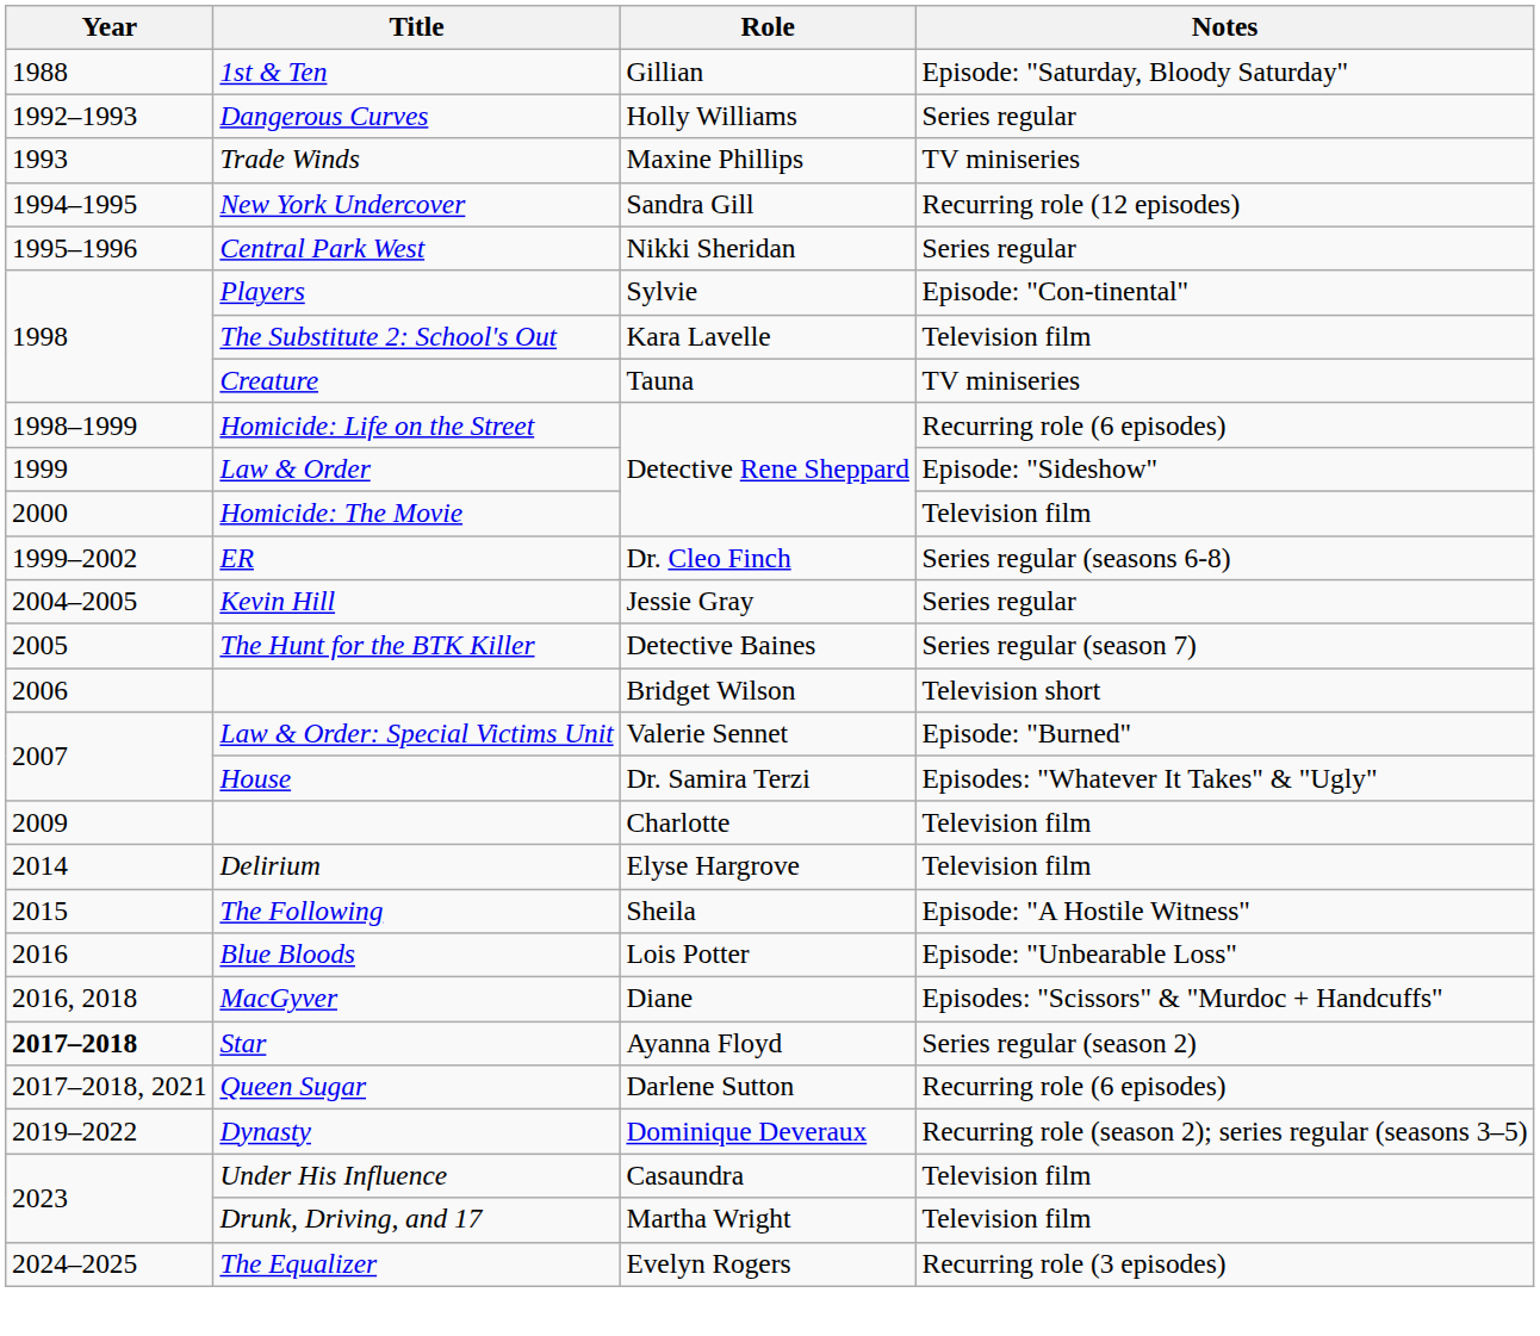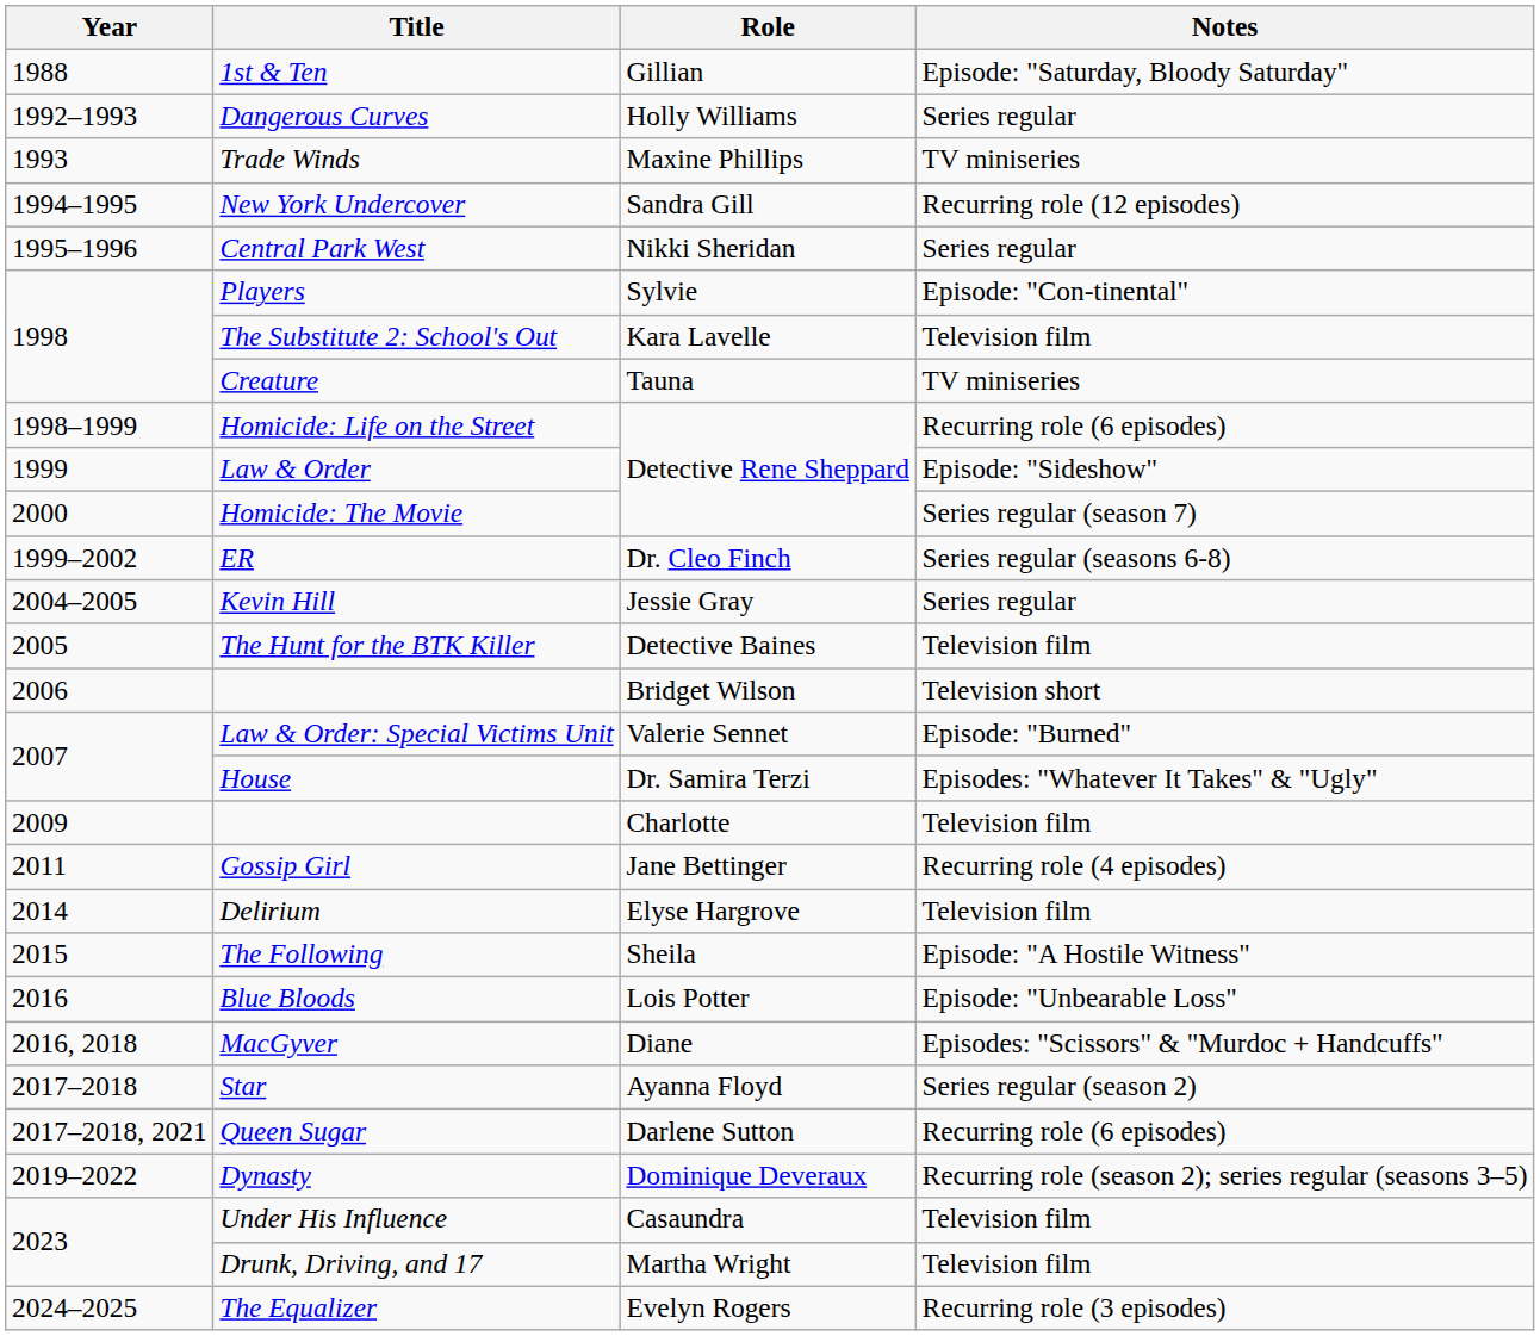 <table class="wikitable plainrowheaders sortable" style="margin-right: 0;">
 <tr>
 <th>Year</th>
 <th>Title</th>
 <th>Role</th>
 <th>Notes</th>
 </tr>
 <tr>
 <td>1988</td>
 <td><em><a href='#'>1st & Ten</a></em></td>
 <td>Gillian</td>
 <td>Episode: "Saturday, Bloody Saturday"</td>
 </tr>
 <tr>
 <td>1992–1993</td>
 <td><em><a href='#'>Dangerous Curves</a></em></td>
 <td>Holly Williams</td>
 <td>Series regular</td>
 </tr>
 <tr>
 <td>1993</td>
 <td><em>Trade Winds</em></td>
 <td>Maxine Phillips</td>
 <td>TV miniseries</td>
 </tr>
 <tr>
 <td>1994–1995</td>
 <td><em><a href='#'>New York Undercover</a></em></td>
 <td>Sandra Gill</td>
 <td>Recurring role (12 episodes)</td>
 </tr>
 <tr>
 <td>1995–1996</td>
 <td><em><a href='#'>Central Park West</a></em></td>
 <td>Nikki Sheridan</td>
 <td>Series regular</td>
 </tr>
 <tr>
 <td rowspan=3>1998</td>
 <td><em><a href='#'>Players</a></em></td>
 <td>Sylvie</td>
 <td>Episode: "Con-tinental"</td>
 </tr>
 <tr>
 <td><em><a href='#'>The Substitute 2: School's Out</a></em></td>
 <td>Kara Lavelle</td>
 <td>Television film</td>
 </tr>
 <tr>
 <td><em><a href='#'>Creature</a></em></td>
 <td>Tauna</td>
 <td>TV miniseries</td>
 </tr>
 <tr>
 <td>1998–1999</td>
 <td><em><a href='#'>Homicide: Life on the Street</a></em></td>
 <td rowspan=3>Detective <a href='#'>Rene Sheppard</a></td>
 <td>Recurring role (6 episodes)</td>
 </tr>
 <tr>
 <td>1999</td>
 <td><em><a href='#'>Law & Order</a></em></td>
 <td>Episode: "Sideshow"</td>
 </tr>
 <tr>
 <td>2000</td>
 <td><em><a href='#'>Homicide: The Movie</a></em></td>
-<td>Television film</td>
+<td>Series regular (season 7)</td>
 </tr>
 <tr>
 <td>1999–2002</td>
 <td><em><a href='#'>ER</a></em></td>
 <td>Dr. <a href='#'>Cleo Finch</a></td>
 <td>Series regular (seasons 6-8)</td>
 </tr>
 <tr>
 <td>2004–2005</td>
 <td><em><a href='#'>Kevin Hill</a></em></td>
 <td>Jessie Gray</td>
 <td>Series regular</td>
 </tr>
 <tr>
 <td>2005</td>
 <td><em><a href='#'>The Hunt for the BTK Killer</a></em></td>
 <td>Detective Baines</td>
-<td>Series regular (season 7)</td>
+<td>Television film</td>
 </tr>
 <tr>
 <td>2006</td>
 <td><em></em></td>
 <td>Bridget Wilson</td>
 <td>Television short</td>
 </tr>
 <tr>
 <td rowspan=2>2007</td>
 <td><em><a href='#'>Law & Order: Special Victims Unit</a></em></td>
 <td>Valerie Sennet</td>
 <td>Episode: "Burned"</td>
 </tr>
 <tr>
 <td><em><a href='#'>House</a></em></td>
 <td>Dr. Samira Terzi</td>
 <td>Episodes: "Whatever It Takes" & "Ugly"</td>
 </tr>
 <tr>
 <td>2009</td>
 <td><em></em></td>
 <td>Charlotte</td>
 <td>Television film</td>
+</tr>
+<tr>
+<td>2011</td>
+<td><em><a href='#'>Gossip Girl</a></em></td>
+<td>Jane Bettinger</td>
+<td>Recurring role (4 episodes)</td>
 </tr>
 <tr>
 <td>2014</td>
 <td><em>Delirium</em></td>
 <td>Elyse Hargrove</td>
 <td>Television film</td>
 </tr>
 <tr>
 <td>2015</td>
 <td><em><a href='#'>The Following</a></em></td>
 <td>Sheila</td>
 <td>Episode: "A Hostile Witness"</td>
 </tr>
 <tr>
 <td>2016</td>
 <td><em><a href='#'>Blue Bloods</a></em></td>
 <td>Lois Potter</td>
 <td>Episode: "Unbearable Loss"</td>
 </tr>
 <tr>
 <td>2016, 2018</td>
 <td><em><a href='#'>MacGyver</a></em></td>
 <td>Diane</td>
 <td>Episodes: "Scissors" & "Murdoc + Handcuffs"</td>
 </tr>
 <tr>
-<td><strong>2017–2018</strong></td>
+<td>2017–2018</td>
 <td><em><a href='#'>Star</a></em></td>
 <td>Ayanna Floyd</td>
 <td>Series regular (season 2)</td>
 </tr>
 <tr>
 <td>2017–2018, 2021</td>
 <td><em><a href='#'>Queen Sugar</a></em></td>
 <td>Darlene Sutton</td>
 <td>Recurring role (6 episodes)</td>
 </tr>
 <tr>
 <td>2019–2022</td>
 <td><em><a href='#'>Dynasty</a></em></td>
 <td><a href='#'>Dominique Deveraux</a></td>
 <td>Recurring role (season 2); series regular (seasons 3–5)</td>
 </tr>
 <tr>
 <td rowspan="2">2023</td>
 <td><em>Under His Influence</em></td>
 <td>Casaundra</td>
 <td>Television film</td>
 </tr>
 <tr>
 <td><em>Drunk, Driving, and 17</em></td>
 <td>Martha Wright</td>
 <td>Television film</td>
 </tr>
 <tr>
 <td>2024–2025</td>
 <td><em><a href='#'>The Equalizer</a></em></td>
 <td>Evelyn Rogers</td>
 <td>Recurring role (3 episodes)</td>
 </tr>
 </table>
